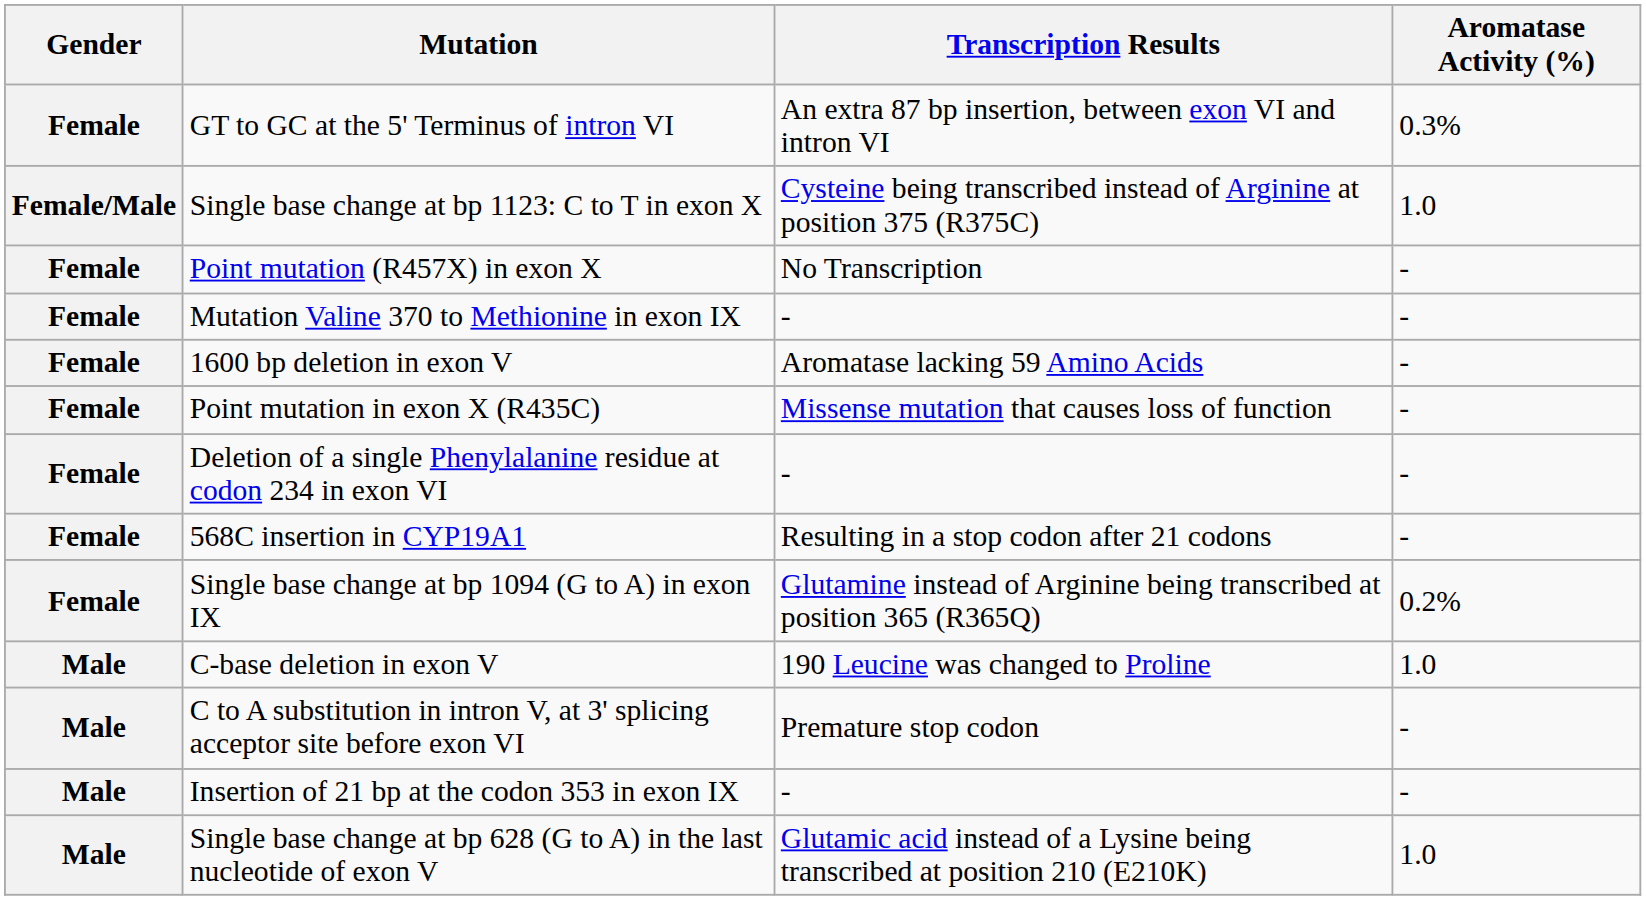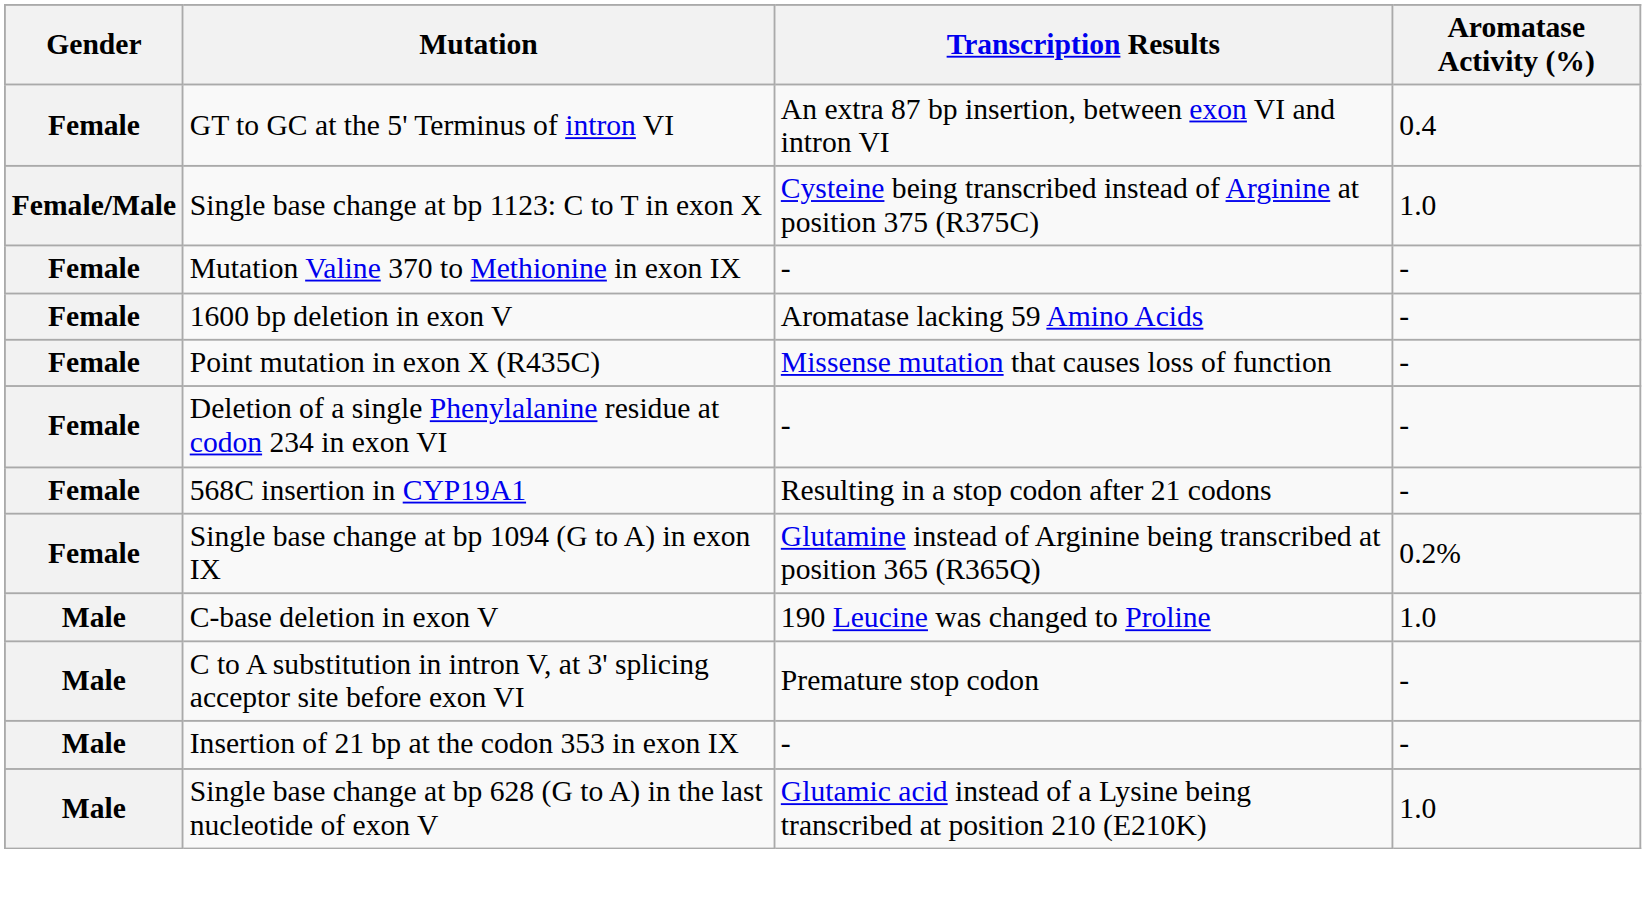 <table class="wikitable" style="width: 70%; height: 18em;">
 <tr>
 <th scope="col">Gender</th>
 <th scope="col">Mutation</th>
 <th scope="col"><a href='#'>Transcription</a> Results</th>
 <th scope="col">Aromatase Activity (%)</th>
 </tr>
 <tr>
 <th>Female</th>
 <td>GT to GC at the 5' Terminus of <a href='#'>intron</a> VI</td>
 <td>An extra 87 bp insertion, between <a href='#'>exon</a> VI and intron VI</td>
-<td>0.3%</td>
+<td>0.4</td>
 </tr>
 <tr>
 <th>Female/Male</th>
 <td>Single base change at bp 1123: C to T in exon X</td>
 <td><a href='#'>Cysteine</a> being transcribed instead of <a href='#'>Arginine</a> at position 375 (R375C)</td>
 <td>1.0</td>
-</tr>
-<tr>
-<th>Female</th>
-<td><a href='#'>Point mutation</a> (R457X) in exon X</td>
-<td>No Transcription</td>
-<td>-</td>
 </tr>
 <tr>
 <th>Female</th>
 <td>Mutation <a href='#'>Valine</a> 370 to <a href='#'>Methionine</a> in exon IX</td>
 <td>-</td>
 <td>-</td>
 </tr>
 <tr>
 <th>Female</th>
 <td>1600 bp deletion in exon V</td>
 <td>Aromatase lacking 59 <a href='#'>Amino Acids</a></td>
 <td>-</td>
 </tr>
 <tr>
 <th>Female</th>
 <td>Point mutation in exon X (R435C)</td>
 <td><a href='#'>Missense mutation</a> that causes loss of function</td>
 <td>-</td>
 </tr>
 <tr>
 <th>Female</th>
 <td>Deletion of a single <a href='#'>Phenylalanine</a> residue at <a href='#'>codon</a> 234 in exon VI</td>
 <td>-</td>
 <td>-</td>
 </tr>
 <tr>
 <th>Female</th>
 <td>568C insertion in <a href='#'>CYP19A1</a></td>
 <td>Resulting in a stop codon after 21 codons</td>
 <td>-</td>
 </tr>
 <tr>
 <th>Female</th>
 <td>Single base change at bp 1094 (G to A) in exon IX</td>
 <td><a href='#'>Glutamine</a> instead of Arginine being transcribed at position 365 (R365Q)</td>
 <td>0.2%</td>
 </tr>
 <tr>
 <th>Male</th>
 <td>C-base deletion in exon V</td>
 <td>190 <a href='#'>Leucine</a> was changed to <a href='#'>Proline</a></td>
 <td>1.0</td>
 </tr>
 <tr>
 <th>Male</th>
 <td>C to A substitution in intron V, at 3' splicing acceptor site before exon VI</td>
 <td>Premature stop codon</td>
 <td>-</td>
 </tr>
 <tr>
 <th>Male</th>
 <td>Insertion of 21 bp at the codon 353 in exon IX</td>
 <td>-</td>
 <td>-</td>
 </tr>
 <tr>
 <th>Male</th>
 <td>Single base change at bp 628 (G to A) in the last nucleotide of exon V</td>
 <td><a href='#'>Glutamic acid</a> instead of a Lysine being transcribed at position 210 (E210K)</td>
 <td>1.0</td>
 </tr>
 </table>
